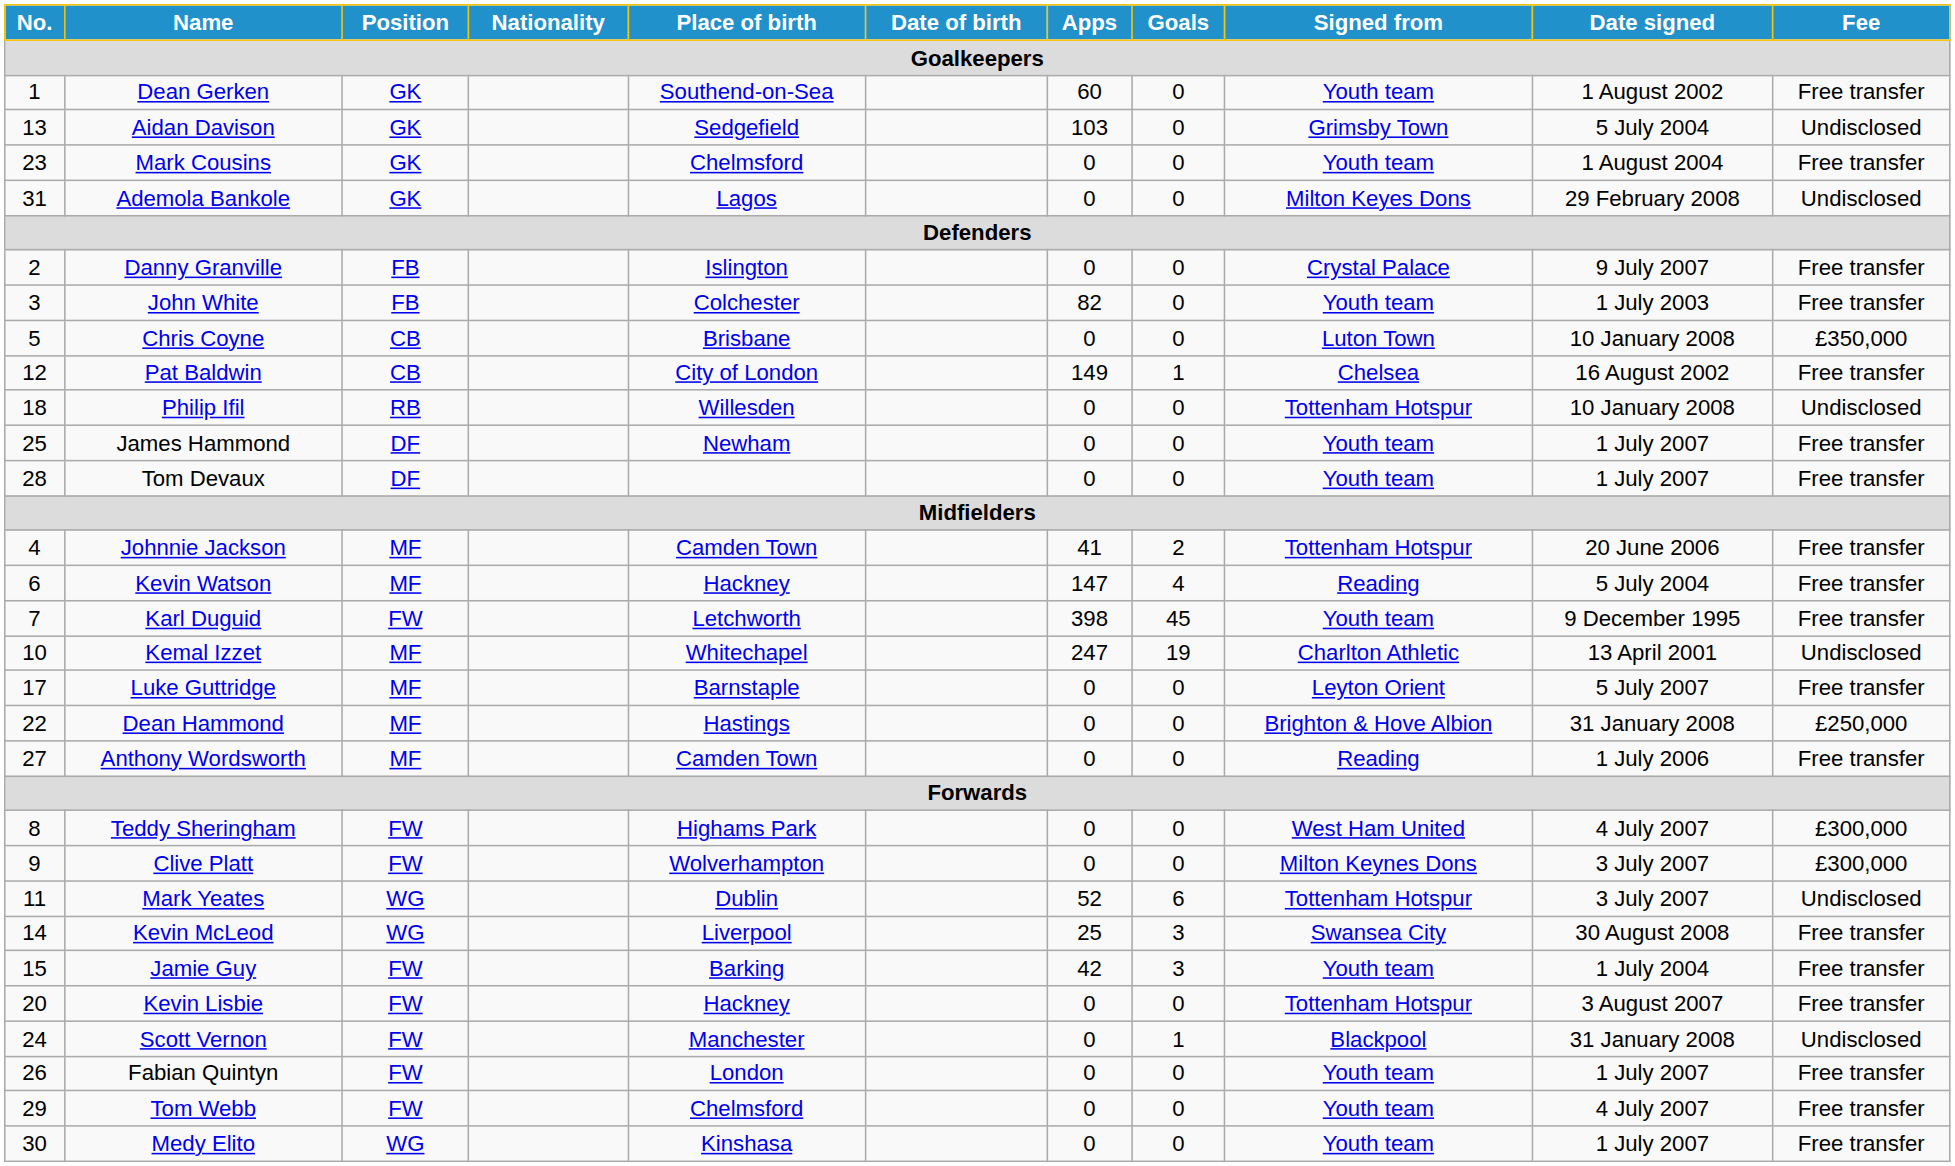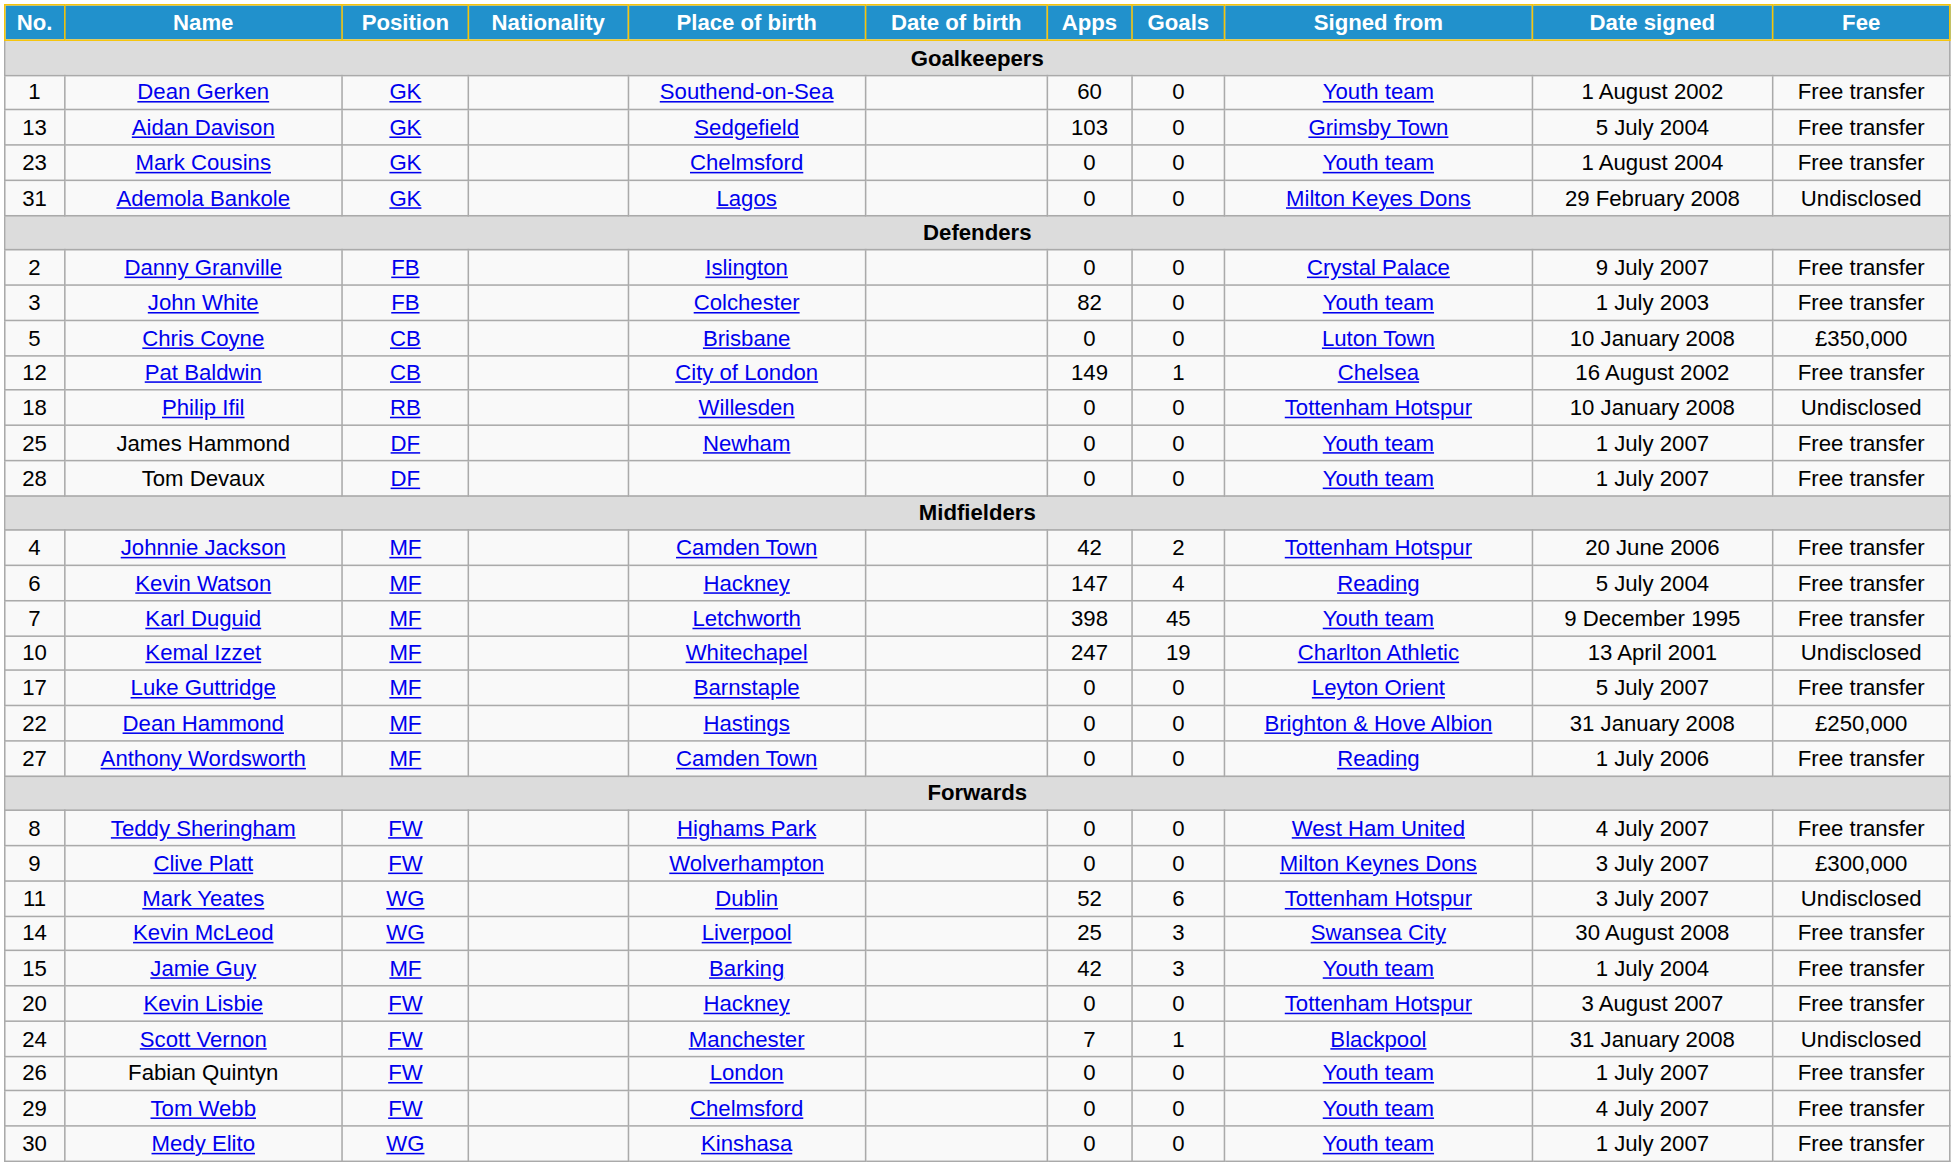 <table class="wikitable" style="text-align:center; font-size:90%; width:100%;">
 <tr>
 <th style="background:#2191CC; color:white; border:1px solid #F7C408; text-align:center;">No.</th>
 <th style="background:#2191CC; color:white; border:1px solid #F7C408; text-align:center;">Name</th>
 <th style="background:#2191CC; color:white; border:1px solid #F7C408; text-align:center;">Position</th>
 <th style="background:#2191CC; color:white; border:1px solid #F7C408; text-align:center;">Nationality</th>
 <th style="background:#2191CC; color:white; border:1px solid #F7C408; text-align:center;">Place of birth</th>
 <th style="background:#2191CC; color:white; border:1px solid #F7C408; text-align:center;">Date of birth</th>
 <th style="background:#2191CC; color:white; border:1px solid #F7C408; text-align:center;">Apps</th>
 <th style="background:#2191CC; color:white; border:1px solid #F7C408; text-align:center;">Goals</th>
 <th style="background:#2191CC; color:white; border:1px solid #F7C408; text-align:center;">Signed from</th>
 <th style="background:#2191CC; color:white; border:1px solid #F7C408; text-align:center;">Date signed</th>
 <th style="background:#2191CC; color:white; border:1px solid #F7C408; text-align:center;">Fee</th>
 </tr>
 <tr>
 <th colspan="13" style="background:#dcdcdc; text-align:center;">Goalkeepers</th>
 </tr>
 <tr>
 <td>1</td>
 <td><a href='#'>Dean Gerken</a></td>
 <td><a href='#'>GK</a></td>
 <td></td>
 <td><a href='#'>Southend-on-Sea</a></td>
 <td></td>
 <td>60</td>
 <td>0</td>
 <td><a href='#'>Youth team</a></td>
 <td>1 August 2002</td>
 <td>Free transfer</td>
 </tr>
 <tr>
 <td>13</td>
 <td><a href='#'>Aidan Davison</a></td>
 <td><a href='#'>GK</a></td>
 <td></td>
 <td> <a href='#'>Sedgefield</a></td>
 <td></td>
 <td>103</td>
 <td>0</td>
 <td> <a href='#'>Grimsby Town</a></td>
 <td>5 July 2004</td>
-<td>Undisclosed</td>
+<td>Free transfer</td>
 </tr>
 <tr>
 <td>23</td>
 <td><a href='#'>Mark Cousins</a></td>
 <td><a href='#'>GK</a></td>
 <td></td>
 <td><a href='#'>Chelmsford</a></td>
 <td></td>
 <td>0</td>
 <td>0</td>
 <td><a href='#'>Youth team</a></td>
 <td>1 August 2004</td>
 <td>Free transfer</td>
 </tr>
 <tr>
 <td>31</td>
 <td><a href='#'>Ademola Bankole</a></td>
 <td><a href='#'>GK</a></td>
 <td></td>
 <td><a href='#'>Lagos</a></td>
 <td></td>
 <td>0</td>
 <td>0</td>
 <td> <a href='#'>Milton Keyes Dons</a></td>
 <td>29 February 2008</td>
 <td>Undisclosed</td>
 </tr>
 <tr>
 <th colspan="13" style="background:#dcdcdc; text-align:center;">Defenders</th>
 </tr>
 <tr>
 <td>2</td>
 <td><a href='#'>Danny Granville</a></td>
 <td><a href='#'>FB</a></td>
 <td></td>
 <td><a href='#'>Islington</a></td>
 <td></td>
 <td>0</td>
 <td>0</td>
 <td> <a href='#'>Crystal Palace</a></td>
 <td>9 July 2007</td>
 <td>Free transfer</td>
 </tr>
 <tr>
 <td>3</td>
 <td><a href='#'>John White</a></td>
 <td><a href='#'>FB</a></td>
 <td></td>
 <td><a href='#'>Colchester</a></td>
 <td></td>
 <td>82</td>
 <td>0</td>
 <td><a href='#'>Youth team</a></td>
 <td>1 July 2003</td>
 <td>Free transfer</td>
 </tr>
 <tr>
 <td>5</td>
 <td><a href='#'>Chris Coyne</a></td>
 <td><a href='#'>CB</a></td>
 <td></td>
 <td><a href='#'>Brisbane</a></td>
 <td></td>
 <td>0</td>
 <td>0</td>
 <td> <a href='#'>Luton Town</a></td>
 <td>10 January 2008</td>
 <td>£350,000</td>
 </tr>
 <tr>
 <td>12</td>
 <td><a href='#'>Pat Baldwin</a></td>
 <td><a href='#'>CB</a></td>
 <td></td>
 <td><a href='#'>City of London</a></td>
 <td></td>
 <td>149</td>
 <td>1</td>
 <td> <a href='#'>Chelsea</a></td>
 <td>16 August 2002</td>
 <td>Free transfer</td>
 </tr>
 <tr>
 <td>18</td>
 <td><a href='#'>Philip Ifil</a></td>
 <td><a href='#'>RB</a></td>
 <td></td>
 <td><a href='#'>Willesden</a></td>
 <td></td>
 <td>0</td>
 <td>0</td>
 <td> <a href='#'>Tottenham Hotspur</a></td>
 <td>10 January 2008</td>
 <td>Undisclosed</td>
 </tr>
 <tr>
 <td>25</td>
 <td>James Hammond</td>
 <td><a href='#'>DF</a></td>
 <td></td>
 <td><a href='#'>Newham</a></td>
 <td></td>
 <td>0</td>
 <td>0</td>
 <td><a href='#'>Youth team</a></td>
 <td>1 July 2007</td>
 <td>Free transfer</td>
 </tr>
 <tr>
 <td>28</td>
 <td>Tom Devaux</td>
 <td><a href='#'>DF</a></td>
 <td></td>
 <td></td>
 <td></td>
 <td>0</td>
 <td>0</td>
 <td><a href='#'>Youth team</a></td>
 <td>1 July 2007</td>
 <td>Free transfer</td>
 </tr>
 <tr>
 <th colspan="13" style="background:#dcdcdc; text-align:center;">Midfielders</th>
 </tr>
 <tr>
 <td>4</td>
 <td><a href='#'>Johnnie Jackson</a></td>
 <td><a href='#'>MF</a></td>
 <td></td>
 <td><a href='#'>Camden Town</a></td>
 <td></td>
-<td>41</td>
+<td>42</td>
 <td>2</td>
 <td> <a href='#'>Tottenham Hotspur</a></td>
 <td>20 June 2006</td>
 <td>Free transfer</td>
 </tr>
 <tr>
 <td>6</td>
 <td><a href='#'>Kevin Watson</a></td>
 <td><a href='#'>MF</a></td>
 <td></td>
 <td><a href='#'>Hackney</a></td>
 <td></td>
 <td>147</td>
 <td>4</td>
 <td> <a href='#'>Reading</a></td>
 <td>5 July 2004</td>
 <td>Free transfer</td>
 </tr>
 <tr>
 <td>7</td>
 <td><a href='#'>Karl Duguid</a></td>
-<td><a href='#'>FW</a></td>
+<td><a href='#'>MF</a></td>
 <td></td>
 <td><a href='#'>Letchworth</a></td>
 <td></td>
 <td>398</td>
 <td>45</td>
 <td><a href='#'>Youth team</a></td>
 <td>9 December 1995</td>
 <td>Free transfer</td>
 </tr>
 <tr>
 <td>10</td>
 <td><a href='#'>Kemal Izzet</a></td>
 <td><a href='#'>MF</a></td>
 <td></td>
 <td><a href='#'>Whitechapel</a></td>
 <td></td>
 <td>247</td>
 <td>19</td>
 <td> <a href='#'>Charlton Athletic</a></td>
 <td>13 April 2001</td>
 <td>Undisclosed</td>
 </tr>
 <tr>
 <td>17</td>
 <td><a href='#'>Luke Guttridge</a></td>
 <td><a href='#'>MF</a></td>
 <td></td>
 <td><a href='#'>Barnstaple</a></td>
 <td></td>
 <td>0</td>
 <td>0</td>
 <td> <a href='#'>Leyton Orient</a></td>
 <td>5 July 2007</td>
 <td>Free transfer</td>
 </tr>
 <tr>
 <td>22</td>
 <td><a href='#'>Dean Hammond</a></td>
 <td><a href='#'>MF</a></td>
 <td></td>
 <td><a href='#'>Hastings</a></td>
 <td></td>
 <td>0</td>
 <td>0</td>
 <td> <a href='#'>Brighton & Hove Albion</a></td>
 <td>31 January 2008</td>
 <td>£250,000</td>
 </tr>
 <tr>
 <td>27</td>
 <td><a href='#'>Anthony Wordsworth</a></td>
 <td><a href='#'>MF</a></td>
 <td></td>
 <td><a href='#'>Camden Town</a></td>
 <td></td>
 <td>0</td>
 <td>0</td>
 <td> <a href='#'>Reading</a></td>
 <td>1 July 2006</td>
 <td>Free transfer</td>
 </tr>
 <tr>
 <th colspan="13" style="background:#dcdcdc; text-align:center;">Forwards</th>
 </tr>
 <tr>
 <td>8</td>
 <td><a href='#'>Teddy Sheringham</a></td>
 <td><a href='#'>FW</a></td>
 <td></td>
 <td><a href='#'>Highams Park</a></td>
 <td></td>
 <td>0</td>
 <td>0</td>
 <td> <a href='#'>West Ham United</a></td>
 <td>4 July 2007</td>
-<td>£300,000</td>
+<td>Free transfer</td>
 </tr>
 <tr>
 <td>9</td>
 <td><a href='#'>Clive Platt</a></td>
 <td><a href='#'>FW</a></td>
 <td></td>
 <td><a href='#'>Wolverhampton</a></td>
 <td></td>
 <td>0</td>
 <td>0</td>
 <td> <a href='#'>Milton Keynes Dons</a></td>
 <td>3 July 2007</td>
 <td>£300,000</td>
 </tr>
 <tr>
 <td>11</td>
 <td><a href='#'>Mark Yeates</a></td>
 <td><a href='#'>WG</a></td>
 <td></td>
 <td><a href='#'>Dublin</a></td>
 <td></td>
 <td>52</td>
 <td>6</td>
 <td> <a href='#'>Tottenham Hotspur</a></td>
 <td>3 July 2007</td>
 <td>Undisclosed</td>
 </tr>
 <tr>
 <td>14</td>
 <td><a href='#'>Kevin McLeod</a></td>
 <td><a href='#'>WG</a></td>
 <td></td>
 <td><a href='#'>Liverpool</a></td>
 <td></td>
 <td>25</td>
 <td>3</td>
 <td> <a href='#'>Swansea City</a></td>
 <td>30 August 2008</td>
 <td>Free transfer</td>
 </tr>
 <tr>
 <td>15</td>
 <td><a href='#'>Jamie Guy</a></td>
-<td><a href='#'>FW</a></td>
+<td><a href='#'>MF</a></td>
 <td></td>
 <td><a href='#'>Barking</a></td>
 <td></td>
 <td>42</td>
 <td>3</td>
 <td><a href='#'>Youth team</a></td>
 <td>1 July 2004</td>
 <td>Free transfer</td>
 </tr>
 <tr>
 <td>20</td>
 <td><a href='#'>Kevin Lisbie</a></td>
 <td><a href='#'>FW</a></td>
 <td></td>
 <td> <a href='#'>Hackney</a></td>
 <td></td>
 <td>0</td>
 <td>0</td>
 <td> <a href='#'>Tottenham Hotspur</a></td>
 <td>3 August 2007</td>
 <td>Free transfer</td>
 </tr>
 <tr>
 <td>24</td>
 <td><a href='#'>Scott Vernon</a></td>
 <td><a href='#'>FW</a></td>
 <td></td>
 <td><a href='#'>Manchester</a></td>
 <td></td>
-<td>0</td>
+<td>7</td>
 <td>1</td>
 <td> <a href='#'>Blackpool</a></td>
 <td>31 January 2008</td>
 <td>Undisclosed</td>
 </tr>
 <tr>
 <td>26</td>
 <td>Fabian Quintyn</td>
 <td><a href='#'>FW</a></td>
 <td></td>
 <td><a href='#'>London</a></td>
 <td></td>
 <td>0</td>
 <td>0</td>
 <td><a href='#'>Youth team</a></td>
 <td>1 July 2007</td>
 <td>Free transfer</td>
 </tr>
 <tr>
 <td>29</td>
 <td><a href='#'>Tom Webb</a></td>
 <td><a href='#'>FW</a></td>
 <td></td>
 <td><a href='#'>Chelmsford</a></td>
 <td></td>
 <td>0</td>
 <td>0</td>
 <td><a href='#'>Youth team</a></td>
 <td>4 July 2007</td>
 <td>Free transfer</td>
 </tr>
 <tr>
 <td>30</td>
 <td><a href='#'>Medy Elito</a></td>
 <td><a href='#'>WG</a></td>
 <td></td>
 <td> <a href='#'>Kinshasa</a></td>
 <td></td>
 <td>0</td>
 <td>0</td>
 <td><a href='#'>Youth team</a></td>
 <td>1 July 2007</td>
 <td>Free transfer</td>
 </tr>
 </table>
